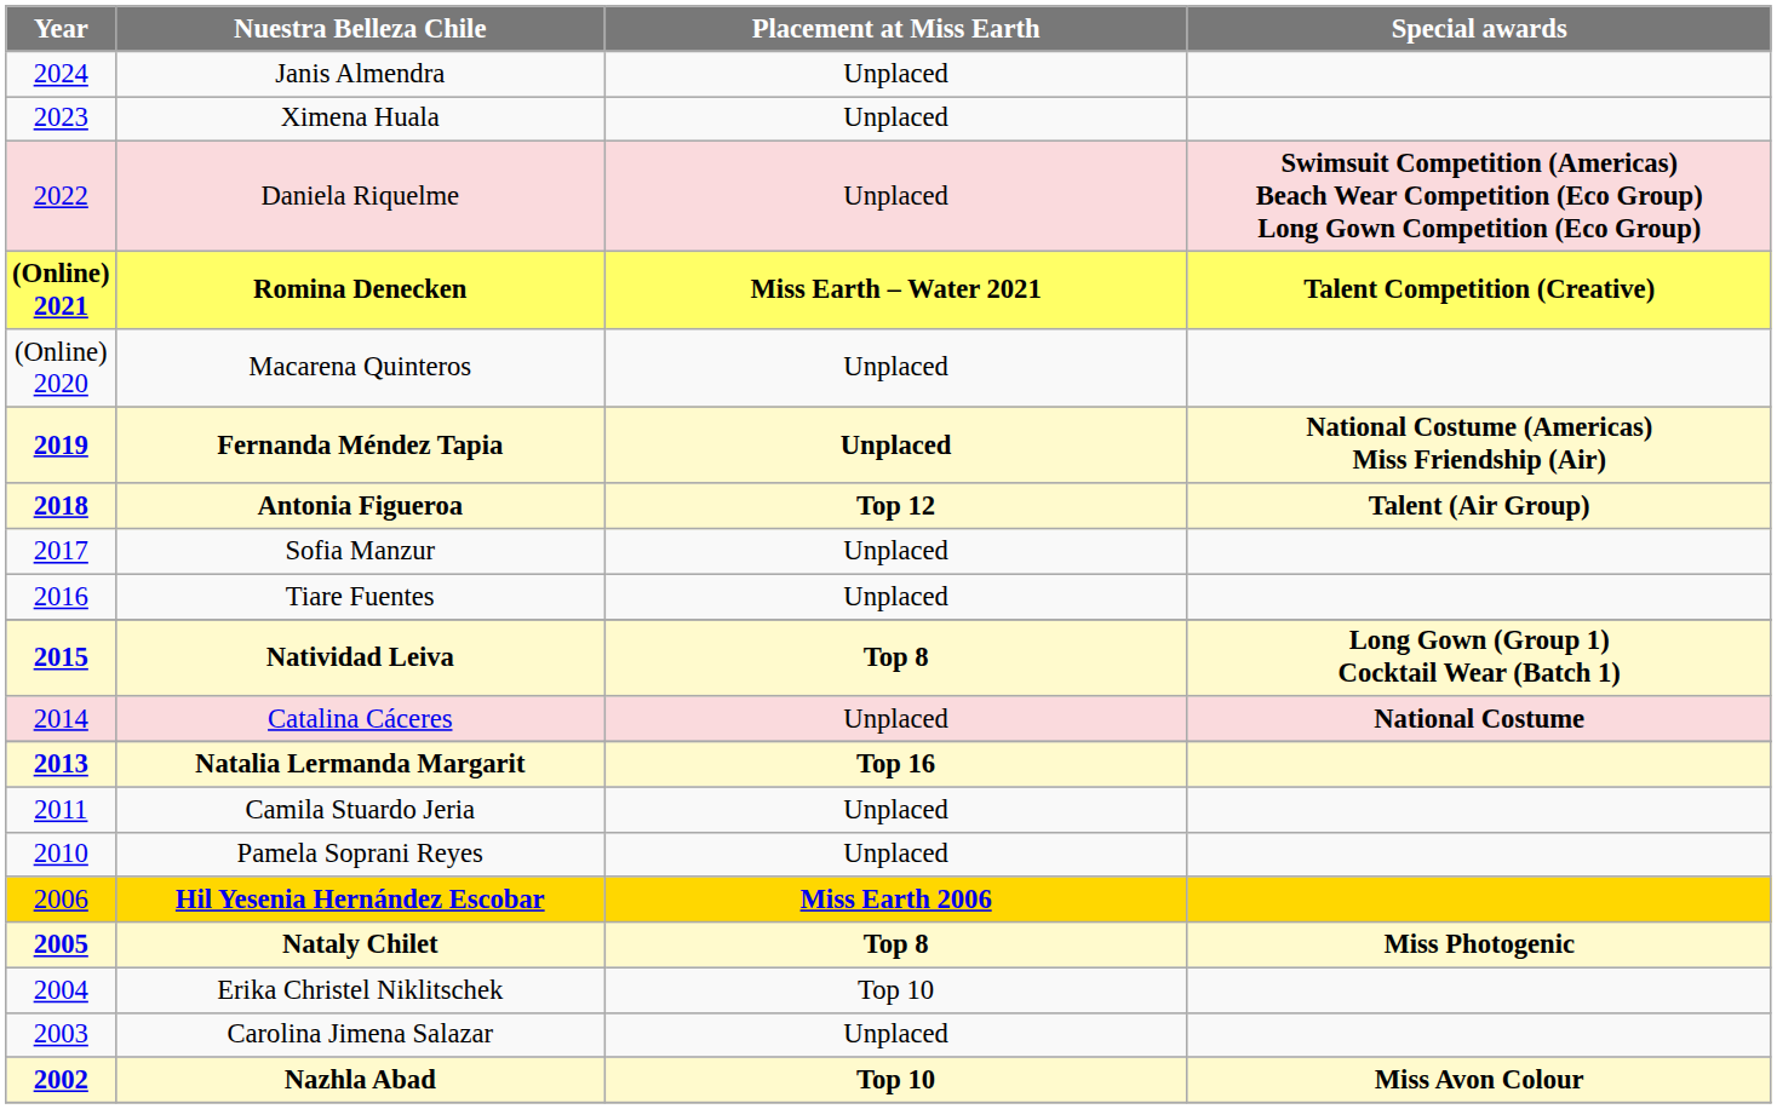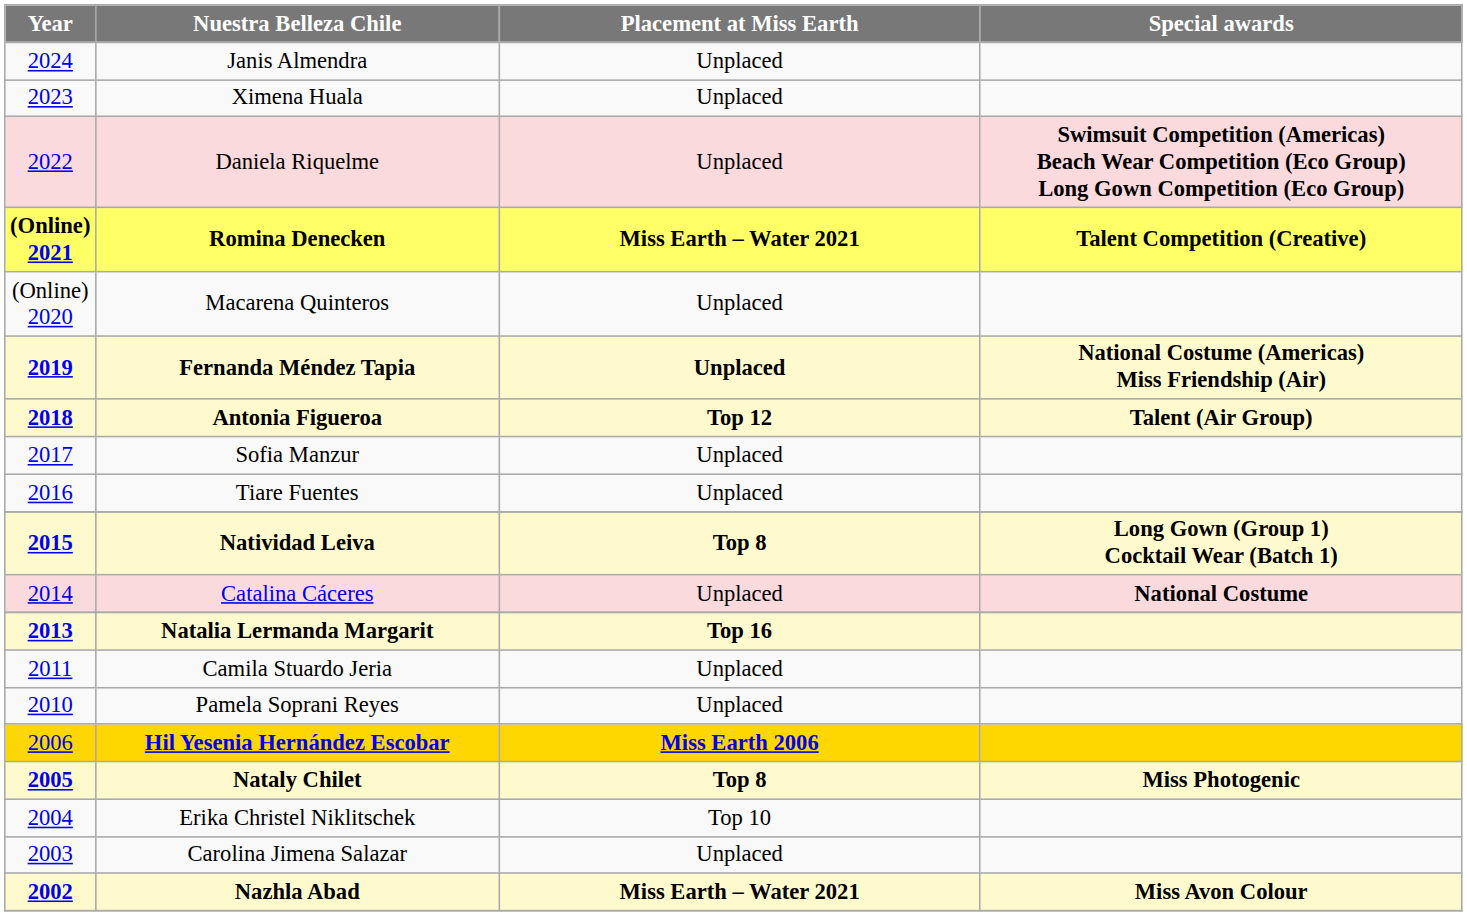 <table class="wikitable sortable" style="font-size: 90%; text-align:center;">
 <tr>
 <th width="30" style="background-color:#787878;color:#FFFFFF;">Year</th>
 <th width="250" style="background-color:#787878;color:#FFFFFF;">Nuestra Belleza Chile</th>
 <th width="300" style="background-color:#787878;color:#FFFFFF;">Placement at Miss Earth</th>
 <th width="300" style="background-color:#787878;color:#FFFFFF;">Special awards</th>
 </tr>
 <tr>
 <td><a href='#'>2024</a></td>
 <td>Janis Almendra</td>
 <td>Unplaced</td>
 <td></td>
 </tr>
 <tr>
 <td><a href='#'>2023</a></td>
 <td>Ximena Huala</td>
 <td>Unplaced</td>
 <td></td>
 </tr>
 <tr style="background-color:#FADADD;">
 <td><a href='#'>2022</a></td>
 <td>Daniela Riquelme</td>
 <td>Unplaced</td>
 <td><strong> Swimsuit Competition (Americas)</strong> <br> <strong> Beach Wear Competition (Eco Group)</strong> <br> <strong> Long Gown Competition (Eco Group)</strong></td>
 </tr>
 <tr style="background-color:#FFFF66; font-weight: bold">
 <td>(Online) <a href='#'>2021</a></td>
 <td>Romina Denecken</td>
 <td>Miss Earth – Water 2021</td>
 <td> Talent Competition (Creative)</td>
 </tr>
 <tr>
 <td>(Online) <a href='#'>2020</a></td>
 <td>Macarena Quinteros</td>
 <td>Unplaced</td>
 <td></td>
 </tr>
 <tr style="background-color:#FFFACD; font-weight: bold">
 <td><a href='#'>2019</a></td>
 <td>Fernanda Méndez Tapia</td>
 <td>Unplaced</td>
 <td> National Costume (Americas)<br>  Miss Friendship (Air)</td>
 </tr>
 <tr style="background-color:#FFFACD; font-weight: bold">
 <td><a href='#'>2018</a></td>
 <td>Antonia Figueroa</td>
 <td>Top 12</td>
 <td> Talent (Air Group)</td>
 </tr>
 <tr>
 <td><a href='#'>2017</a></td>
 <td>Sofia Manzur</td>
 <td>Unplaced</td>
 <td></td>
 </tr>
 <tr>
 <td><a href='#'>2016</a></td>
 <td>Tiare Fuentes</td>
 <td>Unplaced</td>
 <td></td>
 </tr>
 <tr>
 </tr>
 <tr style="background-color:#FFFACD; font-weight: bold">
 <td><a href='#'>2015</a></td>
 <td>Natividad Leiva</td>
 <td>Top 8</td>
 <td> Long Gown (Group 1)<br>  Cocktail Wear (Batch 1)</td>
 </tr>
 <tr style="background-color:#FADADD;">
 <td><a href='#'>2014</a></td>
 <td><a href='#'>Catalina Cáceres</a></td>
 <td>Unplaced</td>
 <td><strong> National Costume</strong></td>
 </tr>
 <tr>
 </tr>
 <tr style="background-color:#FFFACD; font-weight: bold">
 <td><a href='#'>2013</a></td>
 <td>Natalia Lermanda Margarit</td>
 <td>Top 16</td>
 <td></td>
 </tr>
 <tr>
 <td><a href='#'>2011</a></td>
 <td>Camila Stuardo Jeria</td>
 <td>Unplaced</td>
 <td></td>
 </tr>
 <tr>
 <td><a href='#'>2010</a></td>
 <td>Pamela Soprani Reyes</td>
 <td>Unplaced</td>
 <td></td>
 </tr>
 <tr style="background-color:gold; ">
 <td><a href='#'>2006</a></td>
 <td><strong><a href='#'>Hil Yesenia Hernández Escobar</a></strong></td>
 <td><strong><a href='#'>Miss Earth 2006</a></strong></td>
 <td></td>
 </tr>
 <tr style="background-color:#FFFACD; font-weight: bold">
 <td><a href='#'>2005</a></td>
 <td>Nataly Chilet</td>
 <td>Top 8</td>
 <td>Miss Photogenic</td>
 </tr>
 <tr>
 <td><a href='#'>2004</a></td>
 <td>Erika Christel Niklitschek</td>
 <td>Top 10</td>
 <td></td>
 </tr>
 <tr>
 <td><a href='#'>2003</a></td>
 <td>Carolina Jimena Salazar</td>
 <td>Unplaced</td>
 <td></td>
 </tr>
 <tr style="background-color:#FFFACD; font-weight: bold">
 <td><a href='#'>2002</a></td>
 <td>Nazhla Abad</td>
-<td>Top 10</td>
+<td>Miss Earth – Water 2021</td>
 <td>Miss Avon Colour</td>
 </tr>
 <tr>
 </tr>
 </table>
